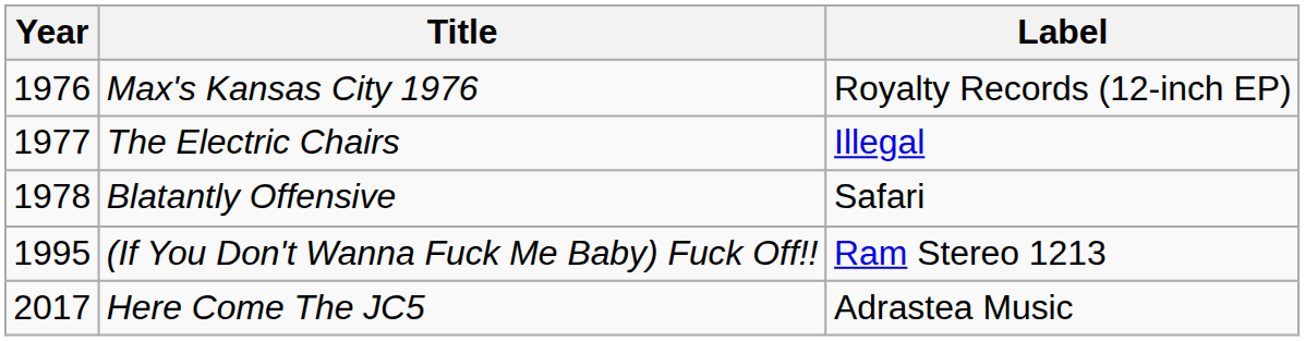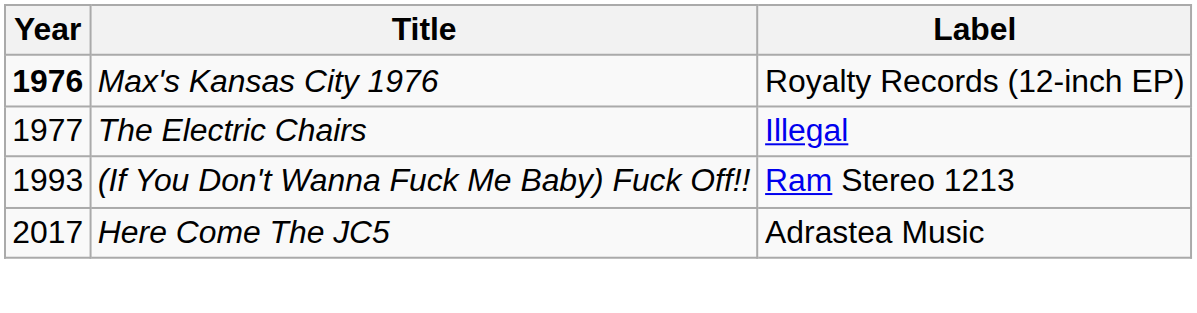 <table class="wikitable sortable">
 <tr>
 <th>Year</th>
 <th>Title</th>
 <th>Label</th>
 </tr>
 <tr>
-<td>1976</td>
+<td><strong>1976</strong></td>
 <td><em>Max's Kansas City 1976</em></td>
 <td>Royalty Records (12-inch EP)</td>
 </tr>
 <tr>
 <td>1977</td>
 <td><em>The Electric Chairs</em></td>
 <td><a href='#'>Illegal</a></td>
 </tr>
 <tr>
-<td>1978</td>
-<td><em>Blatantly Offensive</em></td>
-<td>Safari</td>
-</tr>
-<tr>
-<td>1995</td>
+<td>1993</td>
 <td><em>(If You Don't Wanna Fuck Me Baby) Fuck Off!!</em></td>
 <td><a href='#'>Ram</a> Stereo 1213</td>
 </tr>
 <tr>
 <td>2017</td>
 <td><em>Here Come The JC5</em></td>
 <td>Adrastea Music</td>
 </tr>
 </table>
